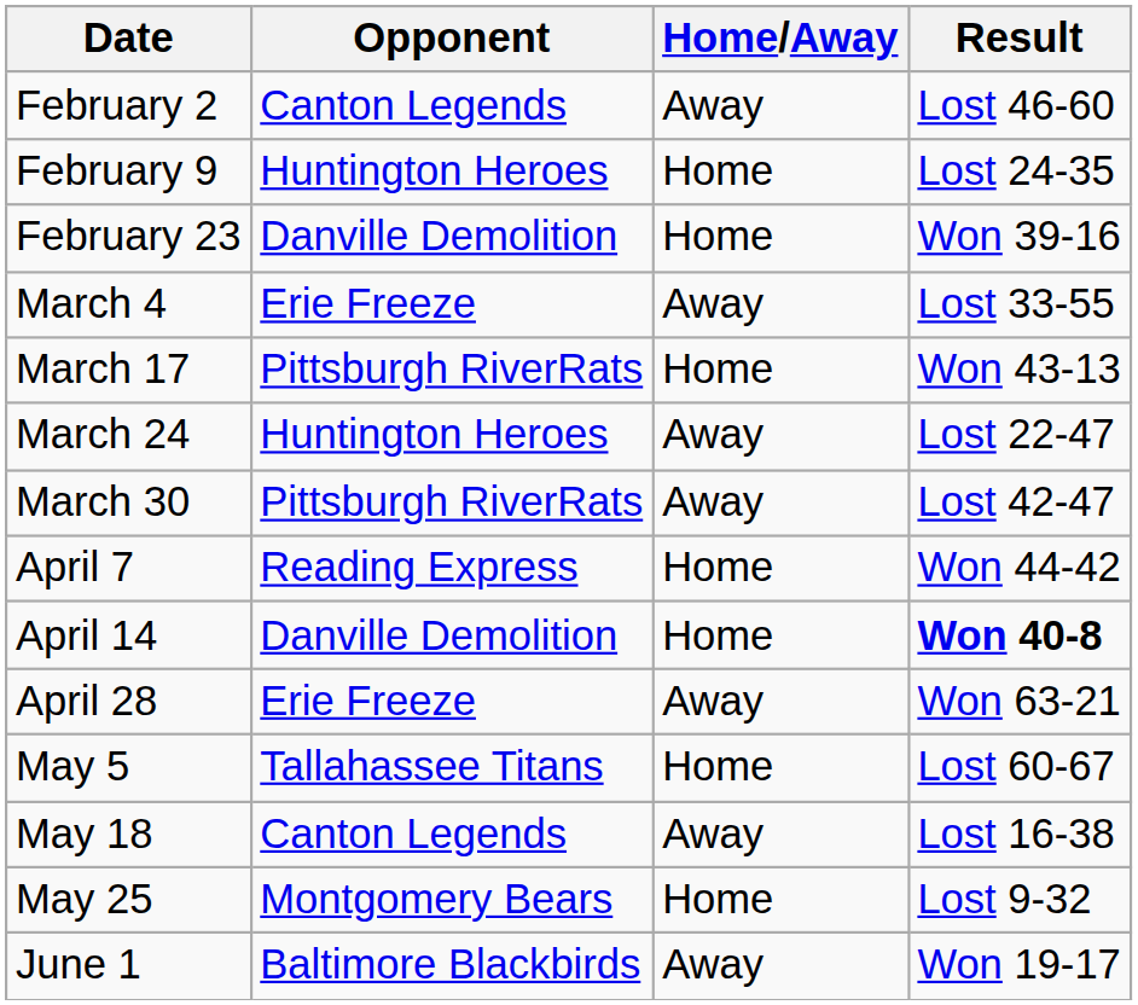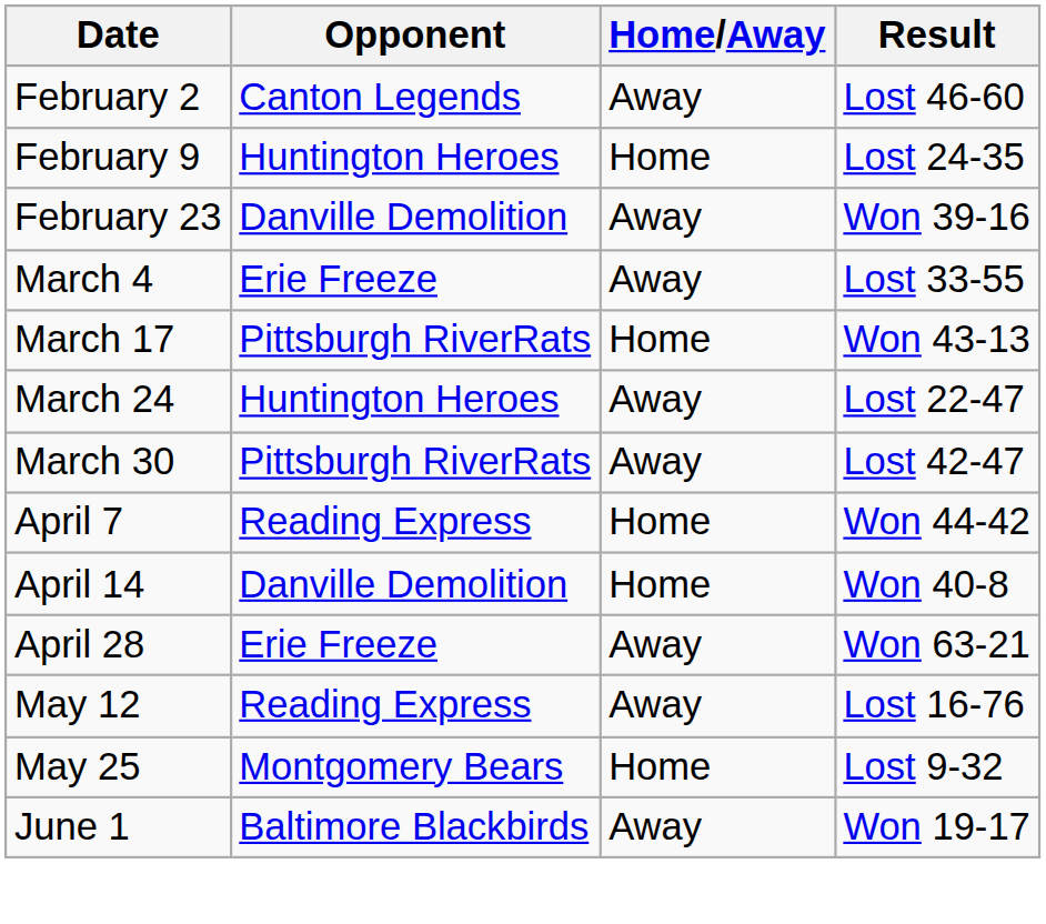 <table class="wikitable">
 <tr>
 <th>Date</th>
 <th>Opponent</th>
 <th><a href='#'>Home</a>/<a href='#'>Away</a></th>
 <th>Result</th>
 </tr>
 <tr>
 <td>February 2</td>
 <td><a href='#'>Canton Legends</a></td>
 <td>Away</td>
 <td><a href='#'>Lost</a> 46-60</td>
 </tr>
 <tr>
 <td>February 9</td>
 <td><a href='#'>Huntington Heroes</a></td>
 <td>Home</td>
 <td><a href='#'>Lost</a> 24-35</td>
 </tr>
 <tr>
 <td>February 23</td>
 <td><a href='#'>Danville Demolition</a></td>
-<td>Home</td>
+<td>Away</td>
 <td><a href='#'>Won</a> 39-16</td>
 </tr>
 <tr>
 <td>March 4</td>
 <td><a href='#'>Erie Freeze</a></td>
 <td>Away</td>
 <td><a href='#'>Lost</a> 33-55</td>
 </tr>
 <tr>
 <td>March 17</td>
 <td><a href='#'>Pittsburgh RiverRats</a></td>
 <td>Home</td>
 <td><a href='#'>Won</a> 43-13</td>
 </tr>
 <tr>
 <td>March 24</td>
 <td><a href='#'>Huntington Heroes</a></td>
 <td>Away</td>
 <td><a href='#'>Lost</a> 22-47</td>
 </tr>
 <tr>
 <td>March 30</td>
 <td><a href='#'>Pittsburgh RiverRats</a></td>
 <td>Away</td>
 <td><a href='#'>Lost</a> 42-47</td>
 </tr>
 <tr>
 <td>April 7</td>
 <td><a href='#'>Reading Express</a></td>
 <td>Home</td>
 <td><a href='#'>Won</a> 44-42</td>
 </tr>
 <tr>
 <td>April 14</td>
 <td><a href='#'>Danville Demolition</a></td>
 <td>Home</td>
-<td><strong><a href='#'>Won</a> 40-8</strong></td>
+<td><a href='#'>Won</a> 40-8</td>
 </tr>
 <tr>
 <td>April 28</td>
 <td><a href='#'>Erie Freeze</a></td>
 <td>Away</td>
 <td><a href='#'>Won</a> 63-21</td>
 </tr>
 <tr>
-<td>May 5</td>
-<td><a href='#'>Tallahassee Titans</a></td>
-<td>Home</td>
-<td><a href='#'>Lost</a> 60-67</td>
-</tr>
-<tr>
-<td>May 18</td>
-<td><a href='#'>Canton Legends</a></td>
+<td>May 12</td>
+<td><a href='#'>Reading Express</a></td>
 <td>Away</td>
-<td><a href='#'>Lost</a> 16-38</td>
+<td><a href='#'>Lost</a> 16-76</td>
 </tr>
 <tr>
 <td>May 25</td>
 <td><a href='#'>Montgomery Bears</a></td>
 <td>Home</td>
 <td><a href='#'>Lost</a> 9-32</td>
 </tr>
 <tr>
 <td>June 1</td>
 <td><a href='#'>Baltimore Blackbirds</a></td>
 <td>Away</td>
 <td><a href='#'>Won</a> 19-17</td>
 </tr>
 </table>
